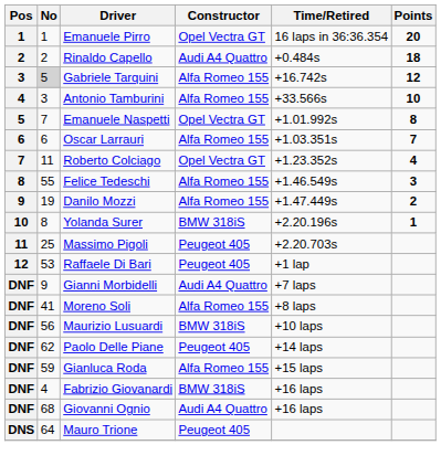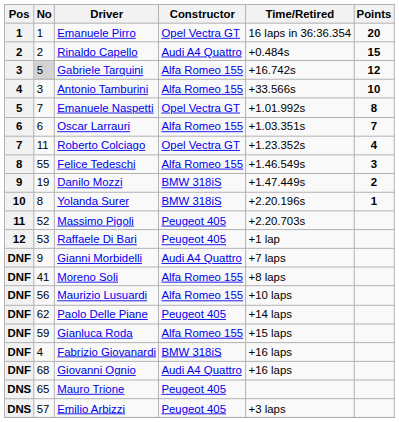 <table class="wikitable" style="font-size: 80%;">
 <tr>
 <th>Pos</th>
 <th>No</th>
 <th>Driver</th>
 <th>Constructor</th>
 <th>Time/Retired</th>
 <th>Points</th>
 </tr>
 <tr>
 <th>1</th>
 <td>1</td>
 <td> <a href='#'>Emanuele Pirro</a></td>
 <td><a href='#'> Opel Vectra GT</a></td>
 <td>16 laps in 36:36.354</td>
 <td align=center><strong>20</strong></td>
 </tr>
 <tr>
 <th>2</th>
 <td>2</td>
 <td> <a href='#'>Rinaldo Capello</a></td>
 <td><a href='#'>Audi A4 Quattro</a></td>
 <td>+0.484s</td>
-<td align=center><strong>18</strong></td>
+<td align=center><strong>15</strong></td>
 </tr>
 <tr>
 <th>3</th>
 <td style="background: lightgrey;">5</td>
 <td> <a href='#'>Gabriele Tarquini</a></td>
 <td><a href='#'>Alfa Romeo 155</a></td>
 <td>+16.742s</td>
 <td align=center><strong>12</strong></td>
 </tr>
 <tr>
 <th>4</th>
 <td>3</td>
 <td> <a href='#'>Antonio Tamburini</a></td>
 <td><a href='#'>Alfa Romeo 155</a></td>
 <td>+33.566s</td>
 <td align=center><strong>10</strong></td>
 </tr>
 <tr>
 <th>5</th>
 <td>7</td>
 <td> <a href='#'>Emanuele Naspetti</a></td>
 <td><a href='#'> Opel Vectra GT</a></td>
 <td>+1.01.992s</td>
 <td align=center><strong>8</strong></td>
 </tr>
 <tr>
 <th>6</th>
 <td>6</td>
 <td> <a href='#'>Oscar Larrauri</a></td>
 <td><a href='#'>Alfa Romeo 155</a></td>
 <td>+1.03.351s</td>
 <td align=center><strong>7</strong></td>
 </tr>
 <tr>
 <th>7</th>
 <td>11</td>
 <td> <a href='#'>Roberto Colciago</a></td>
 <td><a href='#'> Opel Vectra GT</a></td>
 <td>+1.23.352s</td>
 <td align=center><strong>4</strong></td>
 </tr>
 <tr>
 <th>8</th>
 <td>55</td>
 <td> <a href='#'>Felice Tedeschi</a></td>
 <td><a href='#'>Alfa Romeo 155</a></td>
 <td>+1.46.549s</td>
 <td align=center><strong>3</strong></td>
 </tr>
 <tr>
 <th>9</th>
 <td>19</td>
 <td> <a href='#'>Danilo Mozzi</a></td>
-<td><a href='#'>Alfa Romeo 155</a></td>
+<td><a href='#'>BMW 318iS</a></td>
 <td>+1.47.449s</td>
 <td align=center><strong>2</strong></td>
 </tr>
 <tr>
 <th>10</th>
 <td>8</td>
 <td> <a href='#'>Yolanda Surer</a></td>
 <td><a href='#'>BMW 318iS</a></td>
 <td>+2.20.196s</td>
 <td align=center><strong>1</strong></td>
 </tr>
 <tr>
 <th>11</th>
-<td>25</td>
+<td>52</td>
 <td> <a href='#'>Massimo Pigoli</a></td>
 <td><a href='#'>Peugeot 405</a></td>
 <td>+2.20.703s</td>
 <td></td>
 </tr>
 <tr>
 <th>12</th>
 <td>53</td>
 <td> <a href='#'>Raffaele Di Bari</a></td>
 <td><a href='#'>Peugeot 405</a></td>
 <td>+1 lap</td>
 <td></td>
 </tr>
 <tr>
 <th>DNF</th>
 <td>9</td>
 <td> <a href='#'>Gianni Morbidelli</a></td>
 <td><a href='#'>Audi A4 Quattro</a></td>
 <td>+7 laps</td>
 <td></td>
 </tr>
 <tr>
 <th>DNF</th>
 <td>41</td>
 <td> <a href='#'>Moreno Soli</a></td>
 <td><a href='#'>Alfa Romeo 155</a></td>
 <td>+8 laps</td>
 <td></td>
 </tr>
 <tr>
 <th>DNF</th>
 <td>56</td>
 <td> <a href='#'>Maurizio Lusuardi</a></td>
-<td><a href='#'>BMW 318iS</a></td>
+<td><a href='#'>Alfa Romeo 155</a></td>
 <td>+10 laps</td>
 <td></td>
 </tr>
 <tr>
 <th>DNF</th>
 <td>62</td>
 <td> <a href='#'>Paolo Delle Piane</a></td>
 <td><a href='#'>Peugeot 405</a></td>
 <td>+14 laps</td>
 <td></td>
 </tr>
 <tr>
 <th>DNF</th>
 <td>59</td>
 <td> <a href='#'>Gianluca Roda</a></td>
 <td><a href='#'>Alfa Romeo 155</a></td>
 <td>+15 laps</td>
 <td></td>
 </tr>
 <tr>
 <th>DNF</th>
 <td>4</td>
 <td> <a href='#'>Fabrizio Giovanardi</a></td>
 <td><a href='#'>BMW 318iS</a></td>
 <td>+16 laps</td>
 <td></td>
 </tr>
 <tr>
 <th>DNF</th>
 <td>68</td>
 <td> <a href='#'>Giovanni Ognio</a></td>
 <td><a href='#'>Audi A4 Quattro</a></td>
 <td>+16 laps</td>
 <td></td>
 </tr>
 <tr>
 <th>DNS</th>
-<td>64</td>
+<td>65</td>
 <td> <a href='#'>Mauro Trione</a></td>
 <td><a href='#'>Peugeot 405</a></td>
 <td></td>
 <td></td>
 </tr>
 <tr>
+<th>DNS</th>
+<td>57</td>
+<td> <a href='#'>Emilio Arbizzi</a></td>
+<td><a href='#'>Peugeot 405</a></td>
+<td>+3 laps</td>
+<td></td>
+</tr>
+<tr>
 </tr>
 </table>
